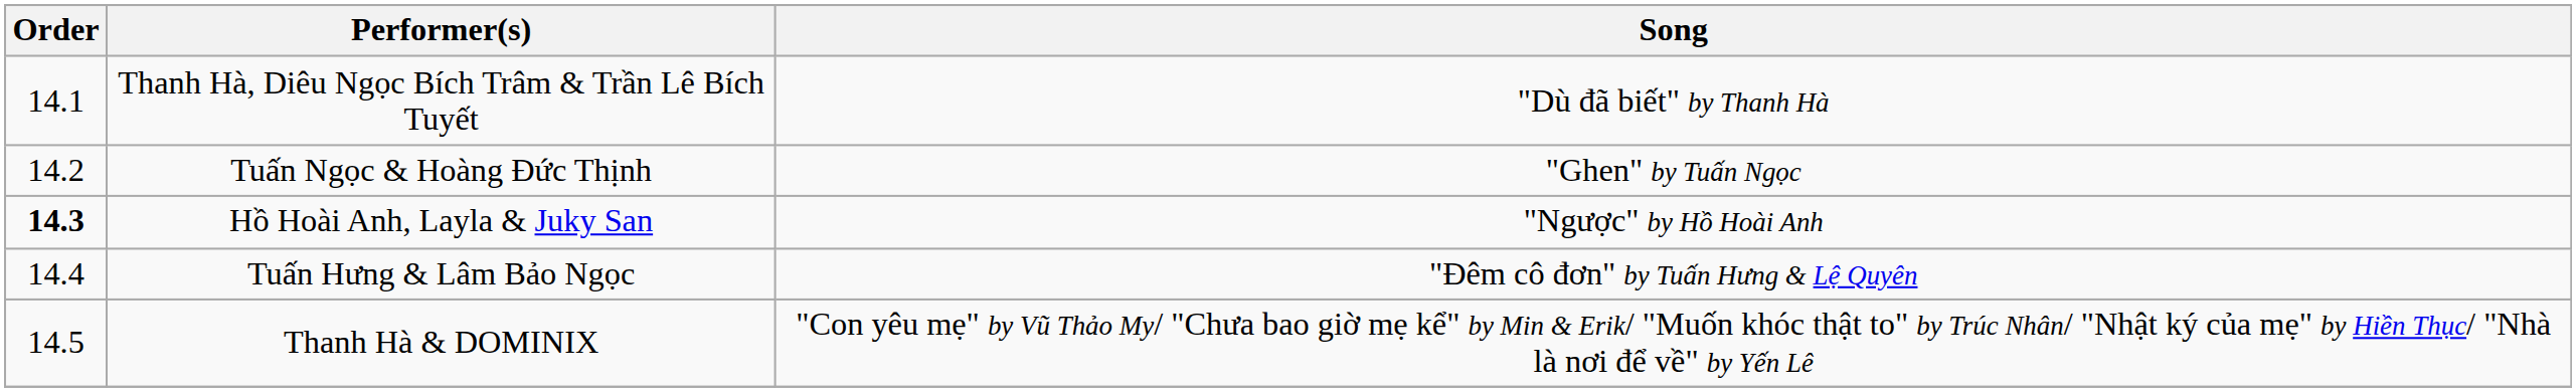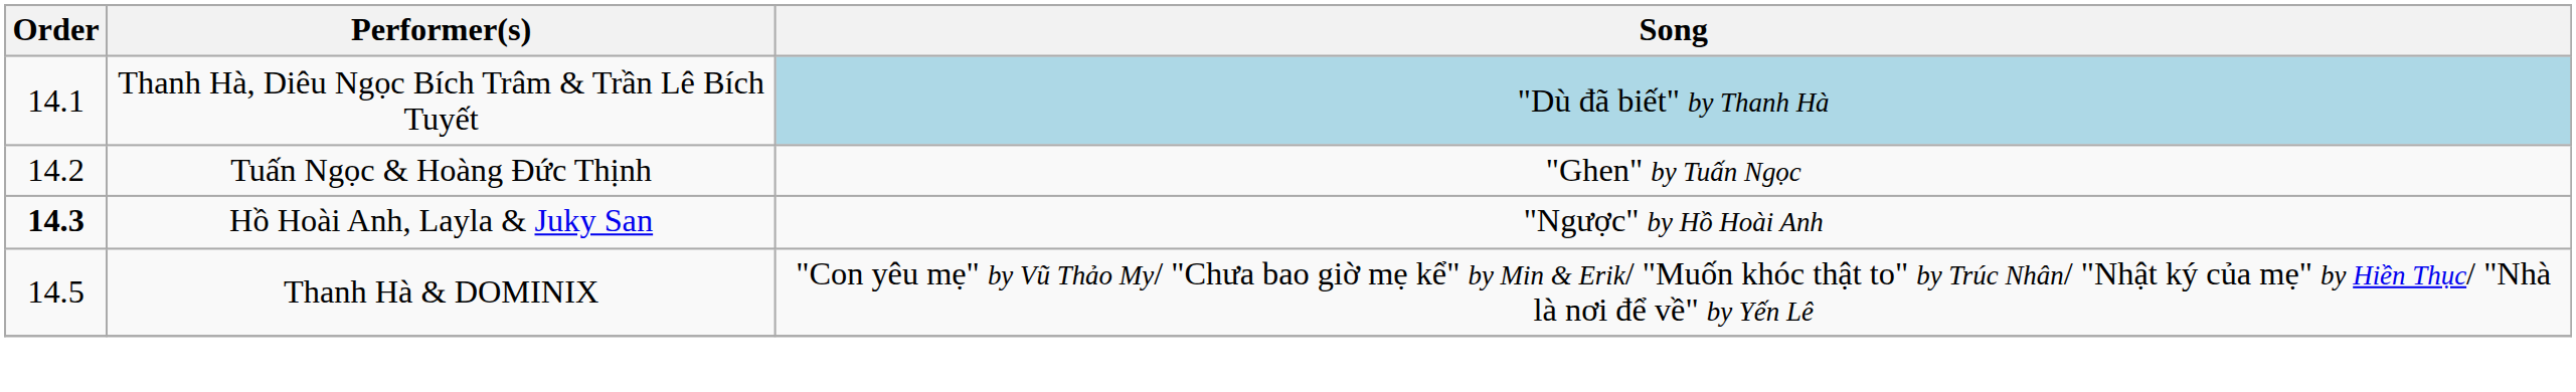 <table class="wikitable" style="text-align:center; width:100%;">
 <tr>
 </tr>
 <tr>
 <th>Order</th>
 <th>Performer(s)</th>
 <th>Song</th>
 </tr>
 <tr>
 <td>14.1</td>
 <td>Thanh Hà, Diêu Ngọc Bích Trâm & Trần Lê Bích Tuyết</td>
-<td>"Dù đã biết" <small><em>by Thanh Hà</em></small></td>
+<td style="background: lightblue;">"Dù đã biết" <small><em>by Thanh Hà</em></small></td>
 </tr>
 <tr>
 <td>14.2</td>
 <td>Tuấn Ngọc & Hoàng Đức Thịnh</td>
 <td>"Ghen" <small><em>by Tuấn Ngọc</em></small></td>
 </tr>
 <tr>
 <td><strong>14.3</strong></td>
 <td>Hồ Hoài Anh, Layla & <a href='#'>Juky San</a></td>
 <td>"Ngược" <small><em>by Hồ Hoài Anh</em></small></td>
 </tr>
 <tr>
-<td>14.4</td>
-<td>Tuấn Hưng & Lâm Bảo Ngọc</td>
-<td>"Đêm cô đơn" <small><em>by Tuấn Hưng & <a href='#'>Lệ Quyên</a></em></small></td>
-</tr>
-<tr>
 <td>14.5</td>
 <td>Thanh Hà & DOMINIX</td>
 <td>"Con yêu mẹ" <small><em>by Vũ Thảo My</em></small>/ "Chưa bao giờ mẹ kể" <small><em>by Min & Erik</em></small>/ "Muốn khóc thật to" <small><em>by Trúc Nhân</em></small>/ "Nhật ký của mẹ" <small><em>by <a href='#'>Hiền Thục</a></em></small>/ "Nhà là nơi để về" <small><em>by Yến Lê</em></small></td>
 </tr>
 <tr>
 </tr>
 </table>
